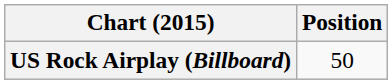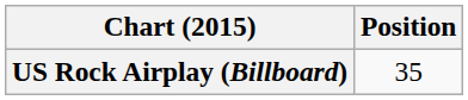 <table class="wikitable  plainrowheaders" style="text-align:center">
 <tr>
 <th>Chart (2015)</th>
 <th>Position</th>
 </tr>
 <tr>
 <th scope="row">US Rock Airplay (<em>Billboard</em>)</th>
-<td>50</td>
+<td>35</td>
 </tr>
 </table>
